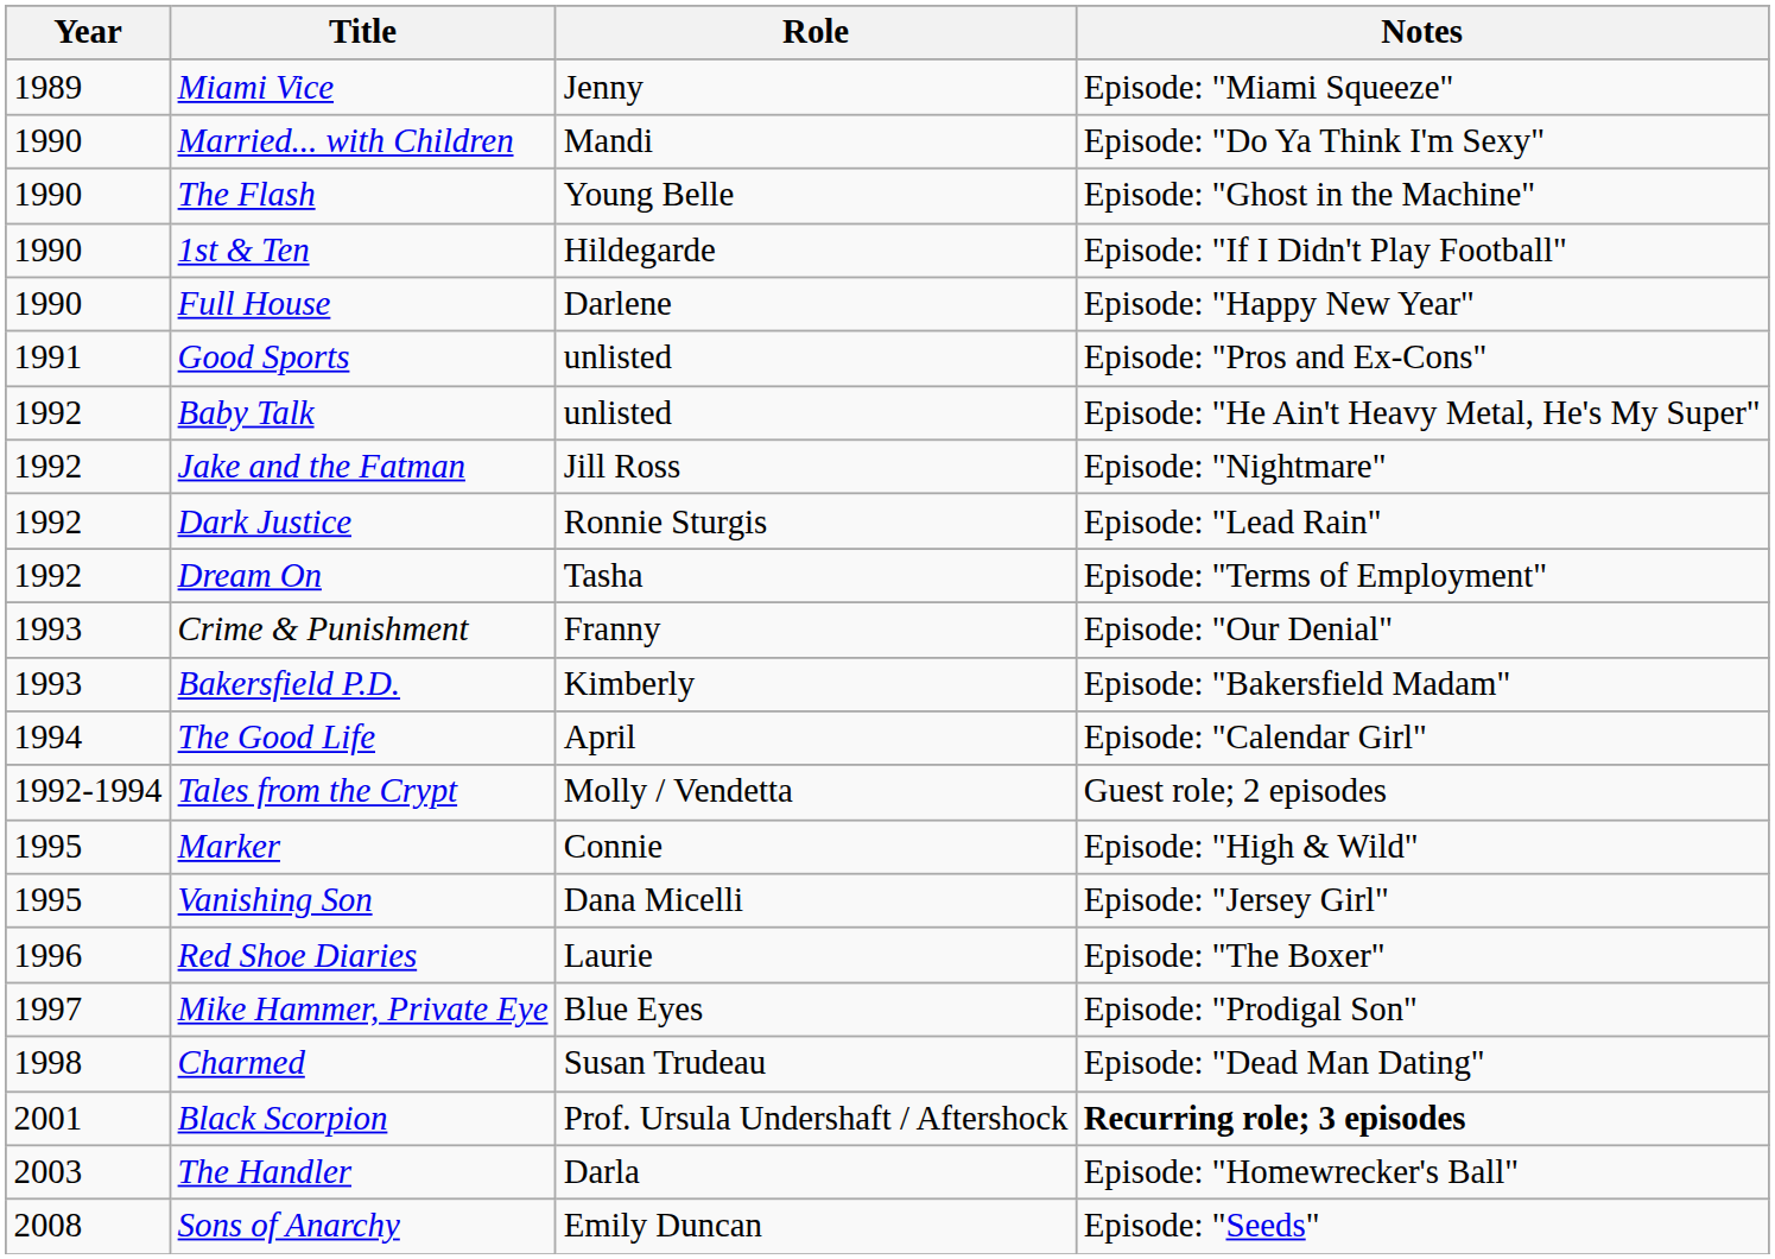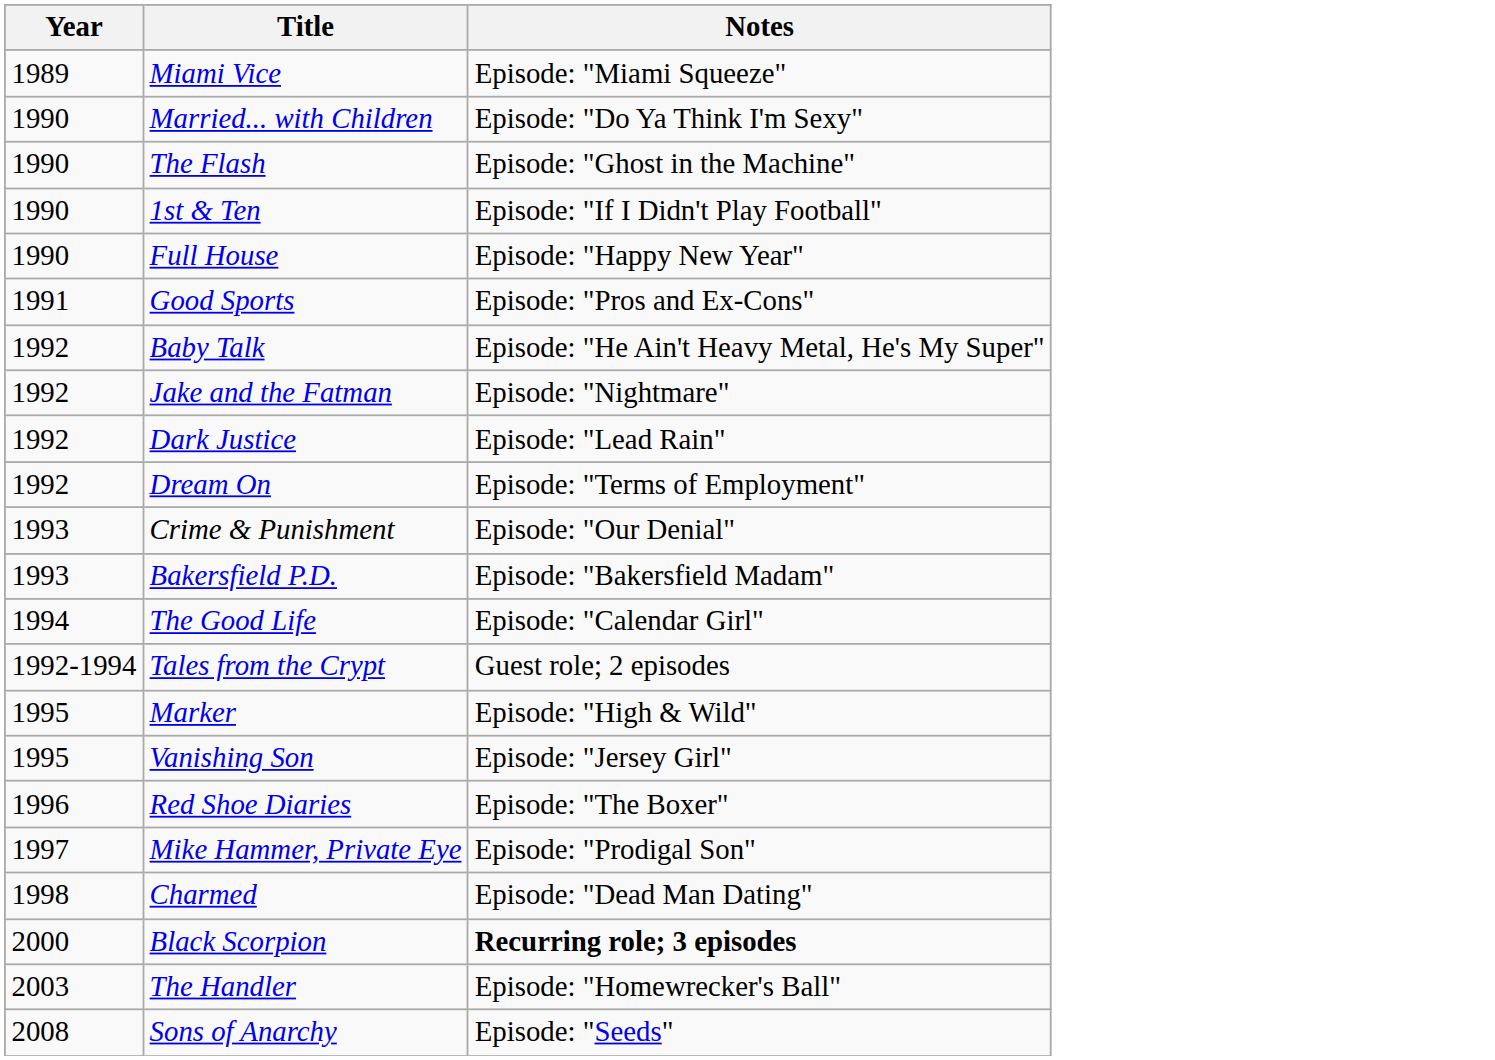 <table class="wikitable sortable">
 <tr>
 <th>Year</th>
 <th>Title</th>
-<th>Role</th>
 <th>Notes</th>
 </tr>
 <tr>
 <td>1989</td>
 <td><em><a href='#'>Miami Vice</a></em></td>
-<td>Jenny</td>
 <td>Episode: "Miami Squeeze"</td>
 </tr>
 <tr>
 <td>1990</td>
 <td><em><a href='#'>Married... with Children</a></em></td>
-<td>Mandi</td>
 <td>Episode: "Do Ya Think I'm Sexy"</td>
 </tr>
 <tr>
 <td>1990</td>
 <td><em><a href='#'>The Flash</a></em></td>
-<td>Young Belle</td>
 <td>Episode: "Ghost in the Machine"</td>
 </tr>
 <tr>
 <td>1990</td>
 <td><em><a href='#'>1st & Ten</a></em></td>
-<td>Hildegarde</td>
 <td>Episode: "If I Didn't Play Football"</td>
 </tr>
 <tr>
 <td>1990</td>
 <td><em><a href='#'>Full House</a></em></td>
-<td>Darlene</td>
 <td>Episode: "Happy New Year"</td>
 </tr>
 <tr>
 <td>1991</td>
 <td><em><a href='#'>Good Sports</a></em></td>
-<td>unlisted</td>
 <td>Episode: "Pros and Ex-Cons"</td>
 </tr>
 <tr>
 <td>1992</td>
 <td><em><a href='#'>Baby Talk</a></em></td>
-<td>unlisted</td>
 <td>Episode: "He Ain't Heavy Metal, He's My Super"</td>
 </tr>
 <tr>
 <td>1992</td>
 <td><em><a href='#'>Jake and the Fatman</a></em></td>
-<td>Jill Ross</td>
 <td>Episode: "Nightmare"</td>
 </tr>
 <tr>
 <td>1992</td>
 <td><em><a href='#'>Dark Justice</a></em></td>
-<td>Ronnie Sturgis</td>
 <td>Episode: "Lead Rain"</td>
 </tr>
 <tr>
 <td>1992</td>
 <td><em><a href='#'>Dream On</a></em></td>
-<td>Tasha</td>
 <td>Episode: "Terms of Employment"</td>
 </tr>
 <tr>
 <td>1993</td>
 <td><em>Crime & Punishment</em></td>
-<td>Franny</td>
 <td>Episode: "Our Denial"</td>
 </tr>
 <tr>
 <td>1993</td>
 <td><em><a href='#'>Bakersfield P.D.</a></em></td>
-<td>Kimberly</td>
 <td>Episode: "Bakersfield Madam"</td>
 </tr>
 <tr>
 <td>1994</td>
 <td><em><a href='#'>The Good Life</a></em></td>
-<td>April</td>
 <td>Episode: "Calendar Girl"</td>
 </tr>
 <tr>
 <td>1992-1994</td>
 <td><em><a href='#'>Tales from the Crypt</a></em></td>
-<td>Molly / Vendetta</td>
 <td>Guest role; 2 episodes</td>
 </tr>
 <tr>
 <td>1995</td>
 <td><em><a href='#'>Marker</a></em></td>
-<td>Connie</td>
 <td>Episode: "High & Wild"</td>
 </tr>
 <tr>
 <td>1995</td>
 <td><em><a href='#'>Vanishing Son</a></em></td>
-<td>Dana Micelli</td>
 <td>Episode: "Jersey Girl"</td>
 </tr>
 <tr>
 <td>1996</td>
 <td><em><a href='#'>Red Shoe Diaries</a></em></td>
-<td>Laurie</td>
 <td>Episode: "The Boxer"</td>
 </tr>
 <tr>
 <td>1997</td>
 <td><em><a href='#'>Mike Hammer, Private Eye</a></em></td>
-<td>Blue Eyes</td>
 <td>Episode: "Prodigal Son"</td>
 </tr>
 <tr>
 <td>1998</td>
 <td><em><a href='#'>Charmed</a></em></td>
-<td>Susan Trudeau</td>
 <td>Episode: "Dead Man Dating"</td>
 </tr>
 <tr>
-<td>2001</td>
+<td>2000</td>
 <td><em><a href='#'>Black Scorpion</a></em></td>
-<td>Prof. Ursula Undershaft / Aftershock</td>
 <td><strong>Recurring role; 3 episodes</strong></td>
 </tr>
 <tr>
 <td>2003</td>
 <td><em><a href='#'>The Handler</a></em></td>
-<td>Darla</td>
 <td>Episode: "Homewrecker's Ball"</td>
 </tr>
 <tr>
 <td>2008</td>
 <td><em><a href='#'>Sons of Anarchy</a></em></td>
-<td>Emily Duncan</td>
 <td>Episode: "<a href='#'>Seeds</a>"</td>
 </tr>
 </table>
